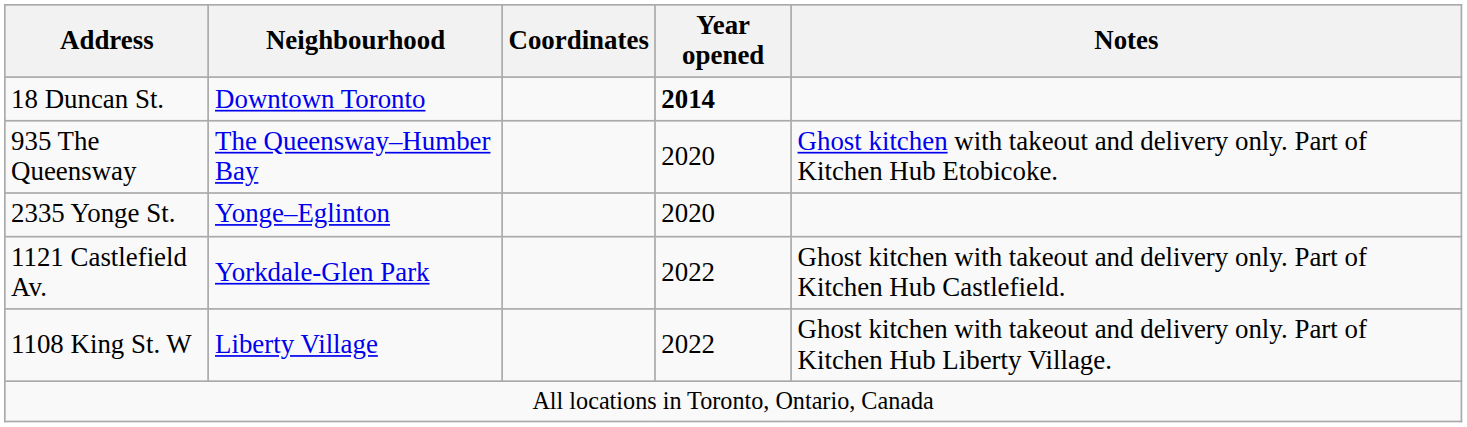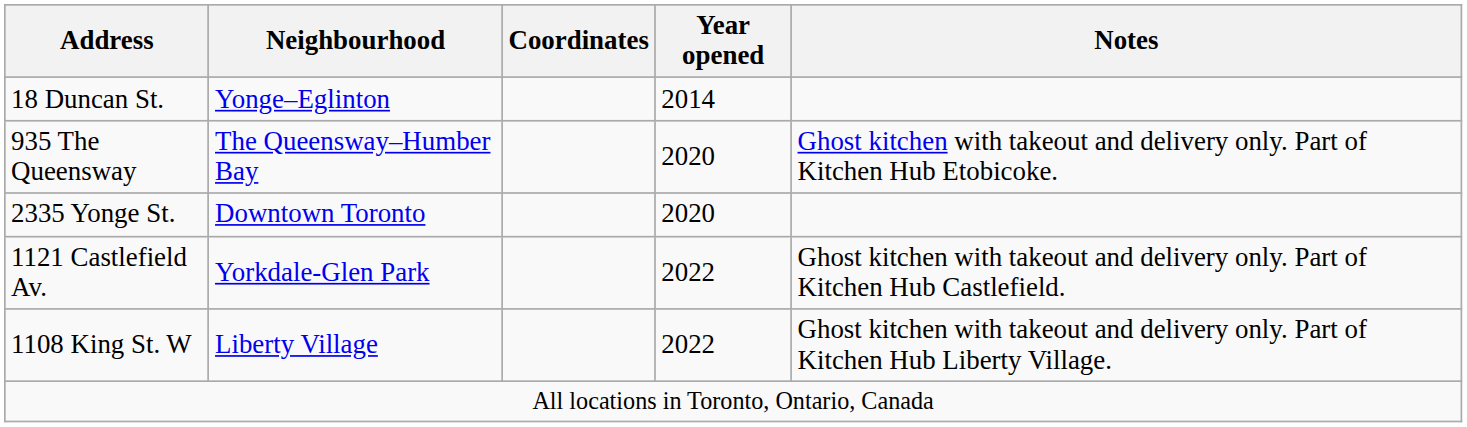 <table class="wikitable">
 <tr>
 <th>Address</th>
 <th>Neighbourhood</th>
 <th>Coordinates</th>
 <th>Year opened</th>
 <th>Notes</th>
 </tr>
 <tr>
 <td>18 Duncan St.</td>
-<td><a href='#'>Downtown Toronto</a></td>
+<td><a href='#'>Yonge–Eglinton</a></td>
 <td></td>
-<td><strong>2014</strong></td>
+<td>2014</td>
 <td></td>
 </tr>
 <tr>
 <td>935 The Queensway</td>
 <td><a href='#'>The Queensway–Humber Bay</a></td>
 <td></td>
 <td>2020</td>
 <td><a href='#'>Ghost kitchen</a> with takeout and delivery only. Part of Kitchen Hub Etobicoke.</td>
 </tr>
 <tr>
 <td>2335 Yonge St.</td>
-<td><a href='#'>Yonge–Eglinton</a></td>
+<td><a href='#'>Downtown Toronto</a></td>
 <td></td>
 <td>2020</td>
 <td></td>
 </tr>
 <tr>
 <td>1121 Castlefield Av.</td>
 <td><a href='#'>Yorkdale-Glen Park</a></td>
 <td></td>
 <td>2022</td>
 <td>Ghost kitchen with takeout and delivery only. Part of Kitchen Hub Castlefield.</td>
 </tr>
 <tr>
 <td>1108 King St. W</td>
 <td><a href='#'>Liberty Village</a></td>
 <td></td>
 <td>2022</td>
 <td>Ghost kitchen with takeout and delivery only. Part of Kitchen Hub Liberty Village.</td>
 </tr>
 <tr>
 <td colspan="5" style="font-size:90%;text-align:center">All locations in Toronto, Ontario, Canada</td>
 </tr>
 </table>
